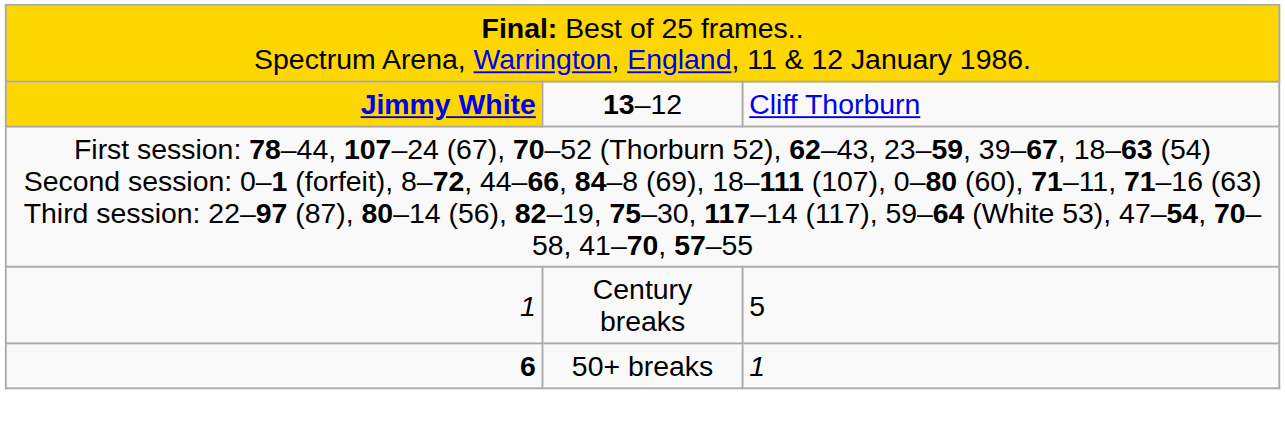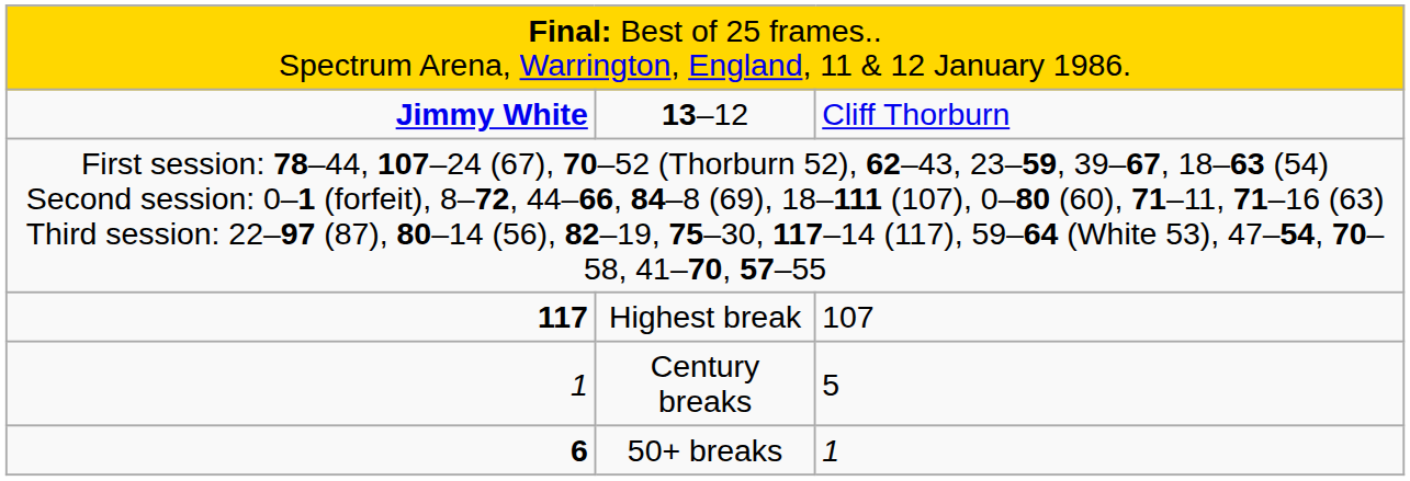 <table class="wikitable" style="font-size: 95%; margin: 1em auto 1em auto;">
 <tr>
 <td colspan="3" align="center" bgcolor="#ffd700"><strong>Final:</strong> Best of 25 frames..<br> Spectrum Arena, <a href='#'>Warrington</a>, <a href='#'>England</a>, 11 & 12 January 1986.</td>
 </tr>
 <tr>
-<td width="280" align="right" style="background: gold;"><strong><a href='#'>Jimmy White</a></strong> <br></td>
+<td width="280" align="right"><strong><a href='#'>Jimmy White</a></strong> <br></td>
 <td width="100" align="center"><strong>13</strong>–12</td>
 <td width="280"><a href='#'>Cliff Thorburn</a> <br></td>
 </tr>
 <tr>
 <td colspan="3" align="center" style="font-size: 100%">First session: <strong>78</strong>–44, <strong>107</strong>–24 (67), <strong>70</strong>–52 (Thorburn 52), <strong>62</strong>–43, 23–<strong>59</strong>, 39–<strong>67</strong>, 18–<strong>63</strong> (54)<br>Second session: 0–<strong>1</strong> (forfeit), 8–<strong>72</strong>, 44–<strong>66</strong>, <strong>84</strong>–8 (69), 18–<strong>111</strong> (107), 0–<strong>80</strong> (60), <strong>71</strong>–11, <strong>71</strong>–16 (63)<br>Third session: 22–<strong>97</strong> (87), <strong>80</strong>–14 (56), <strong>82</strong>–19, <strong>75</strong>–30, <strong>117</strong>–14 (117), 59–<strong>64</strong> (White 53), 47–<strong>54</strong>, <strong>70</strong>–58, 41–<strong>70</strong>, <strong>57</strong>–55</td>
+</tr>
+<tr>
+<td align="right"><strong>117</strong></td>
+<td align="center">Highest break</td>
+<td>107</td>
 </tr>
 <tr>
 <td align="right"><em>1</em></td>
 <td align="center">Century breaks</td>
 <td>5</td>
 </tr>
 <tr>
 <td align="right"><strong>6</strong></td>
 <td align="center">50+ breaks</td>
 <td><em>1</em></td>
 </tr>
 </table>
